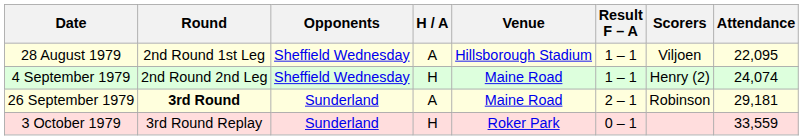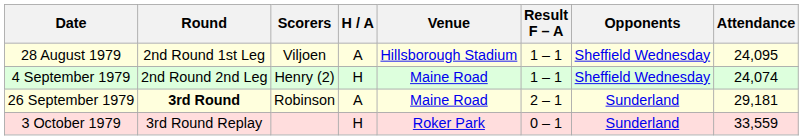 <table class="wikitable" style="text-align:center">
 <tr>
 <th>Date</th>
 <th>Round</th>
-<th>Opponents</th>
+<th>Scorers</th>
 <th>H / A</th>
 <th>Venue</th>
 <th>Result<br>F – A</th>
-<th>Scorers</th>
+<th>Opponents</th>
 <th>Attendance</th>
 </tr>
 <tr bgcolor="#ffffdd">
 <td>28 August 1979</td>
 <td>2nd Round 1st Leg</td>
-<td><a href='#'>Sheffield Wednesday</a></td>
+<td>Viljoen</td>
 <td>A</td>
 <td><a href='#'>Hillsborough Stadium</a></td>
 <td>1 – 1</td>
-<td>Viljoen</td>
-<td>22,095</td>
+<td><a href='#'>Sheffield Wednesday</a></td>
+<td>24,095</td>
 </tr>
 <tr bgcolor="#ddffdd">
 <td>4 September 1979</td>
 <td>2nd Round 2nd Leg</td>
-<td><a href='#'>Sheffield Wednesday</a></td>
+<td>Henry (2)</td>
 <td>H</td>
 <td><a href='#'>Maine Road</a></td>
 <td>1 – 1</td>
-<td>Henry (2)</td>
+<td><a href='#'>Sheffield Wednesday</a></td>
 <td>24,074</td>
 </tr>
 <tr bgcolor="#ffffdd">
 <td>26 September 1979</td>
 <td><strong>3rd Round</strong></td>
-<td><a href='#'>Sunderland</a></td>
+<td>Robinson</td>
 <td>A</td>
 <td><a href='#'>Maine Road</a></td>
 <td>2 – 1</td>
-<td>Robinson</td>
+<td><a href='#'>Sunderland</a></td>
 <td>29,181</td>
 </tr>
 <tr bgcolor="#ffdddd">
 <td>3 October 1979</td>
 <td>3rd Round Replay</td>
-<td><a href='#'>Sunderland</a></td>
+<td></td>
 <td>H</td>
 <td><a href='#'>Roker Park</a></td>
 <td>0 – 1</td>
-<td></td>
+<td><a href='#'>Sunderland</a></td>
 <td>33,559</td>
 </tr>
 </table>
